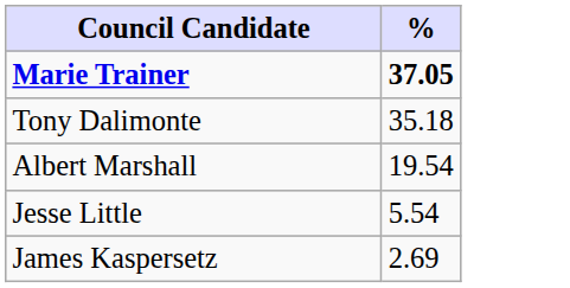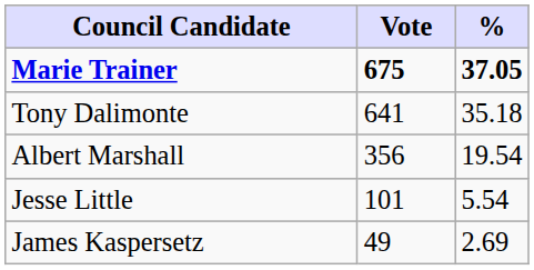 <table class="wikitable">
 <tr>
 <th style="background:#ddf; width:200px;">Council Candidate</th>
+<th style="background:#ddf; width:50px;">Vote</th>
 <th style="background:#ddf; width:30px;">%</th>
 </tr>
 <tr>
 <td><strong><a href='#'>Marie Trainer</a></strong></td>
+<td><strong>675</strong></td>
 <td><strong>37.05</strong></td>
 </tr>
 <tr>
 <td>Tony Dalimonte</td>
+<td>641</td>
 <td>35.18</td>
 </tr>
 <tr>
 <td>Albert Marshall</td>
+<td>356</td>
 <td>19.54</td>
 </tr>
 <tr>
 <td>Jesse Little</td>
+<td>101</td>
 <td>5.54</td>
 </tr>
 <tr>
 <td>James Kaspersetz</td>
+<td>49</td>
 <td>2.69</td>
 </tr>
 </table>
